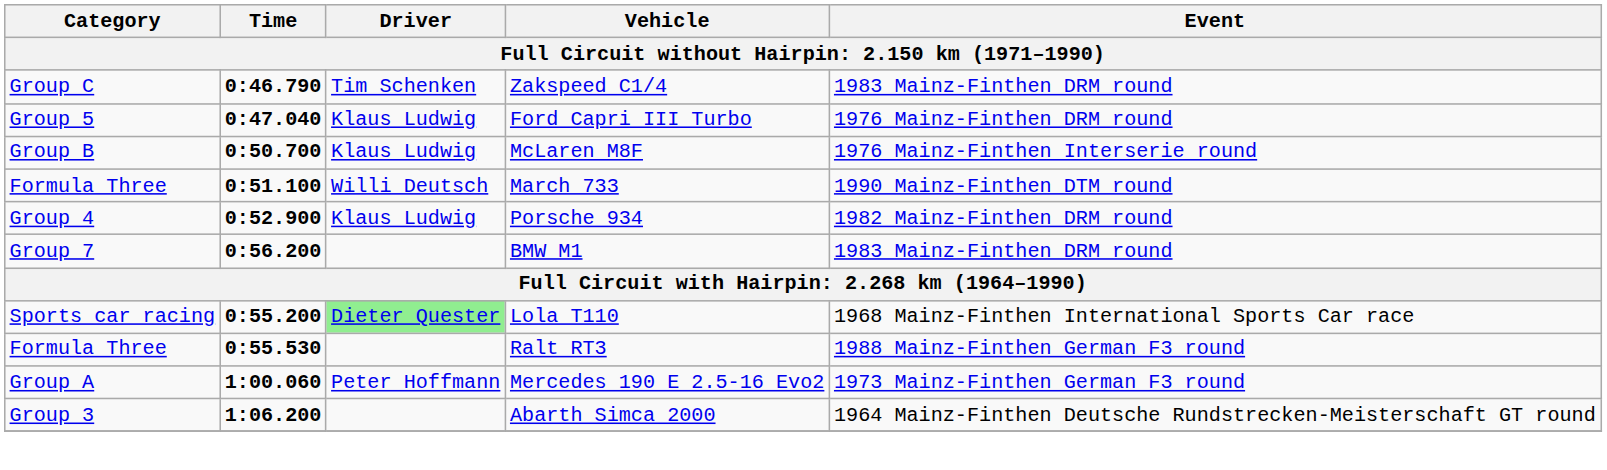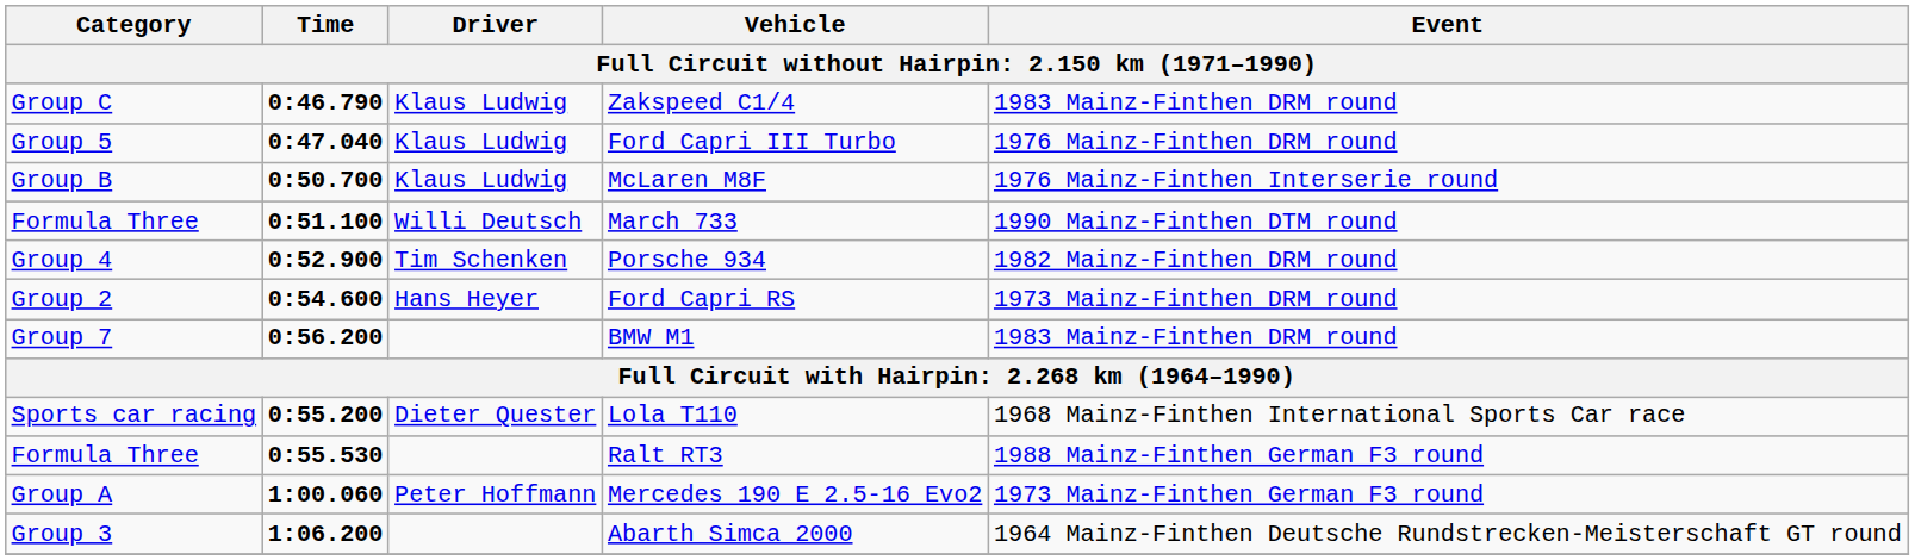 <table class="wikitable">
 <tr>
 <th>Category</th>
 <th>Time</th>
 <th>Driver</th>
 <th>Vehicle</th>
 <th>Event</th>
 </tr>
 <tr>
 <th colspan=5>Full Circuit without Hairpin: 2.150 km (1971–1990)</th>
 </tr>
 <tr>
 <td><a href='#'>Group C</a></td>
 <td><strong>0:46.790</strong></td>
-<td><a href='#'>Tim Schenken</a></td>
+<td><a href='#'>Klaus Ludwig</a></td>
 <td><a href='#'>Zakspeed C1/4</a></td>
 <td><a href='#'>1983 Mainz-Finthen DRM round</a></td>
 </tr>
 <tr>
 <td><a href='#'>Group 5</a></td>
 <td><strong>0:47.040</strong></td>
 <td><a href='#'>Klaus Ludwig</a></td>
 <td><a href='#'>Ford Capri III Turbo</a></td>
 <td><a href='#'>1976 Mainz-Finthen DRM round</a></td>
 </tr>
 <tr>
 <td><a href='#'>Group B</a></td>
 <td><strong>0:50.700</strong></td>
 <td><a href='#'>Klaus Ludwig</a></td>
 <td><a href='#'>McLaren M8F</a></td>
 <td><a href='#'>1976 Mainz-Finthen Interserie round</a></td>
 </tr>
 <tr>
 <td><a href='#'>Formula Three</a></td>
 <td><strong>0:51.100</strong></td>
 <td><a href='#'>Willi Deutsch</a></td>
 <td><a href='#'>March 733</a></td>
 <td><a href='#'>1990 Mainz-Finthen DTM round</a></td>
 </tr>
 <tr>
 <td><a href='#'>Group 4</a></td>
 <td><strong>0:52.900</strong></td>
-<td><a href='#'>Klaus Ludwig</a></td>
+<td><a href='#'>Tim Schenken</a></td>
 <td><a href='#'>Porsche 934</a></td>
 <td><a href='#'>1982 Mainz-Finthen DRM round</a></td>
+</tr>
+<tr>
+<td><a href='#'>Group 2</a></td>
+<td><strong>0:54.600</strong></td>
+<td><a href='#'>Hans Heyer</a></td>
+<td><a href='#'>Ford Capri RS</a></td>
+<td><a href='#'>1973 Mainz-Finthen DRM round</a></td>
 </tr>
 <tr>
 <td><a href='#'>Group 7</a></td>
 <td><strong>0:56.200</strong></td>
 <td></td>
 <td><a href='#'>BMW M1</a></td>
 <td><a href='#'>1983 Mainz-Finthen DRM round</a></td>
 </tr>
 <tr>
 <th colspan=5>Full Circuit with Hairpin: 2.268 km (1964–1990)</th>
 </tr>
 <tr>
 <td><a href='#'>Sports car racing</a></td>
 <td><strong>0:55.200</strong></td>
-<td style="background: lightgreen;"><a href='#'>Dieter Quester</a></td>
+<td><a href='#'>Dieter Quester</a></td>
 <td><a href='#'>Lola T110</a></td>
 <td>1968 Mainz-Finthen International Sports Car race</td>
 </tr>
 <tr>
 <td><a href='#'>Formula Three</a></td>
 <td><strong>0:55.530</strong></td>
 <td></td>
 <td><a href='#'>Ralt RT3</a></td>
 <td><a href='#'>1988 Mainz-Finthen German F3 round</a></td>
 </tr>
 <tr>
 <td><a href='#'>Group A</a></td>
 <td><strong>1:00.060</strong></td>
 <td><a href='#'>Peter Hoffmann</a></td>
 <td><a href='#'>Mercedes 190 E 2.5-16 Evo2</a></td>
 <td><a href='#'>1973 Mainz-Finthen German F3 round</a></td>
 </tr>
 <tr>
 <td><a href='#'>Group 3</a></td>
 <td><strong>1:06.200</strong></td>
 <td></td>
 <td><a href='#'>Abarth Simca 2000</a></td>
 <td>1964 Mainz-Finthen Deutsche Rundstrecken-Meisterschaft GT round</td>
 </tr>
 <tr>
 </tr>
 </table>
